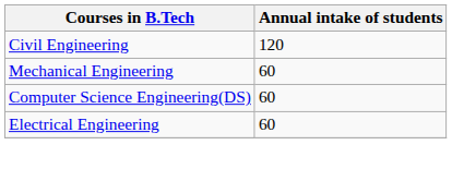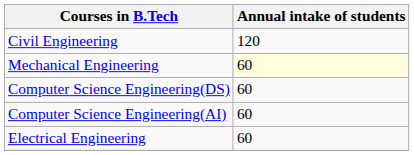 <table class="wikitable">
 <tr>
 <th>Courses in <a href='#'>B.Tech</a></th>
 <th>Annual intake of students</th>
 </tr>
 <tr>
 <td><a href='#'>Civil Engineering</a></td>
 <td>120</td>
 </tr>
 <tr>
 <td><a href='#'>Mechanical Engineering</a></td>
+<td style="background: lightyellow;">60</td>
+</tr>
+<tr>
+<td><a href='#'>Computer Science Engineering(DS)</a></td>
 <td>60</td>
 </tr>
 <tr>
-<td><a href='#'>Computer Science Engineering(DS)</a></td>
+<td><a href='#'>Computer Science Engineering(AI)</a></td>
 <td>60</td>
 </tr>
 <tr>
 <td><a href='#'>Electrical Engineering</a></td>
 <td>60</td>
 </tr>
 <tr>
 </tr>
 </table>
